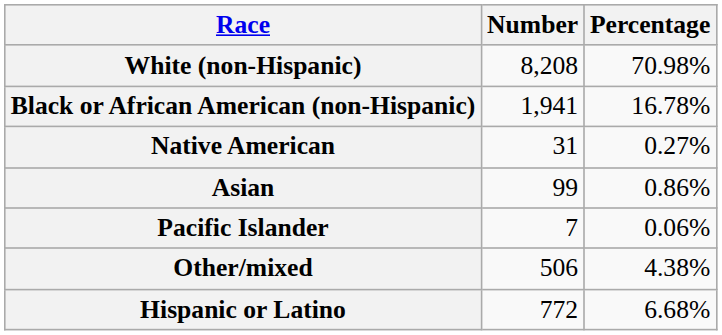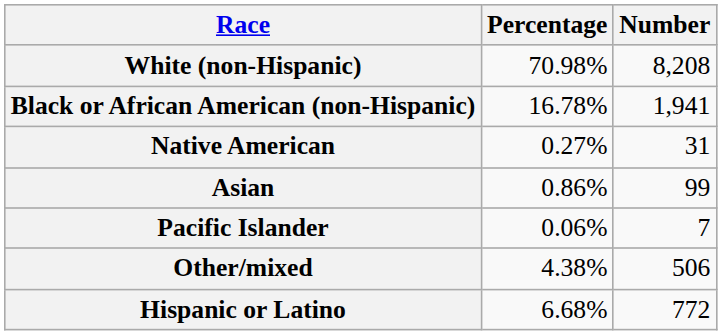 <table class="wikitable" style="text-align:right">
 <tr>
 <th scope="col"><a href='#'>Race</a></th>
+<th scope="col">Percentage</th>
 <th scope="col">Number</th>
-<th scope="col">Percentage</th>
 </tr>
 <tr>
 <th scope="row">White (non-Hispanic)</th>
+<td>70.98%</td>
 <td>8,208</td>
-<td>70.98%</td>
 </tr>
 <tr>
 <th scope="row">Black or African American (non-Hispanic)</th>
+<td>16.78%</td>
 <td>1,941</td>
-<td>16.78%</td>
 </tr>
 <tr>
 <th scope="row">Native American</th>
+<td>0.27%</td>
 <td>31</td>
-<td>0.27%</td>
 </tr>
 <tr>
 <th scope="row">Asian</th>
+<td>0.86%</td>
 <td>99</td>
-<td>0.86%</td>
 </tr>
 <tr>
 <th scope="row">Pacific Islander</th>
+<td>0.06%</td>
 <td>7</td>
-<td>0.06%</td>
 </tr>
 <tr>
 <th scope="row">Other/mixed</th>
+<td>4.38%</td>
 <td>506</td>
-<td>4.38%</td>
 </tr>
 <tr>
 <th scope="row">Hispanic or Latino</th>
+<td>6.68%</td>
 <td>772</td>
-<td>6.68%</td>
 </tr>
 </table>
